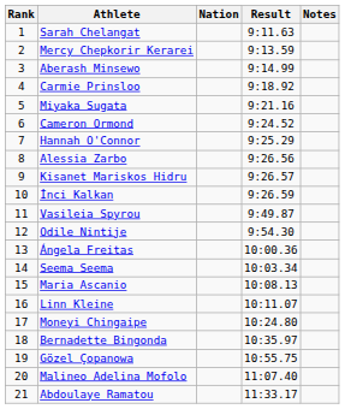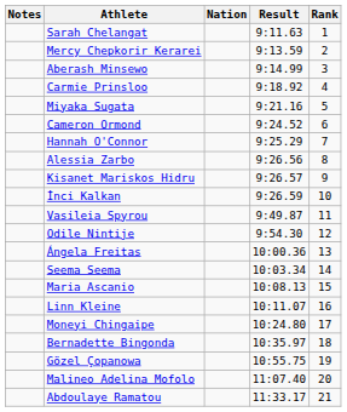 <table class="wikitable sortable" style="text-align:center">
 <tr>
-<th>Rank</th>
+<th>Notes</th>
 <th>Athlete</th>
 <th>Nation</th>
 <th>Result</th>
-<th>Notes</th>
+<th>Rank</th>
 </tr>
 <tr>
-<td>1</td>
+<td></td>
 <td align=left><a href='#'>Sarah Chelangat</a></td>
 <td align=left></td>
 <td>9:11.63</td>
-<td></td>
+<td>1</td>
 </tr>
 <tr>
-<td>2</td>
+<td></td>
 <td align=left><a href='#'>Mercy Chepkorir Kerarei</a></td>
 <td align=left></td>
 <td>9:13.59</td>
-<td></td>
+<td>2</td>
 </tr>
 <tr>
-<td>3</td>
+<td></td>
 <td align=left><a href='#'>Aberash Minsewo</a></td>
 <td align=left></td>
 <td>9:14.99</td>
-<td></td>
+<td>3</td>
 </tr>
 <tr>
-<td>4</td>
+<td></td>
 <td align=left><a href='#'>Carmie Prinsloo</a></td>
 <td align=left></td>
 <td>9:18.92</td>
-<td></td>
+<td>4</td>
 </tr>
 <tr>
-<td>5</td>
+<td></td>
 <td align=left><a href='#'>Miyaka Sugata</a></td>
 <td align=left></td>
 <td>9:21.16</td>
-<td></td>
+<td>5</td>
 </tr>
 <tr>
-<td>6</td>
+<td></td>
 <td align=left><a href='#'>Cameron Ormond</a></td>
 <td align=left></td>
 <td>9:24.52</td>
-<td></td>
+<td>6</td>
 </tr>
 <tr>
-<td>7</td>
+<td></td>
 <td align=left><a href='#'>Hannah O'Connor</a></td>
 <td align=left></td>
 <td>9:25.29</td>
-<td></td>
+<td>7</td>
 </tr>
 <tr>
-<td>8</td>
+<td></td>
 <td align=left><a href='#'>Alessia Zarbo</a></td>
 <td align=left></td>
 <td>9:26.56</td>
-<td></td>
+<td>8</td>
 </tr>
 <tr>
-<td>9</td>
+<td></td>
 <td align=left><a href='#'>Kisanet Mariskos Hidru</a></td>
 <td align=left></td>
 <td>9:26.57</td>
-<td></td>
+<td>9</td>
 </tr>
 <tr>
-<td>10</td>
+<td></td>
 <td align=left><a href='#'>İnci Kalkan</a></td>
 <td align=left></td>
 <td>9:26.59</td>
-<td></td>
+<td>10</td>
 </tr>
 <tr>
-<td>11</td>
+<td></td>
 <td align=left><a href='#'>Vasileia Spyrou</a></td>
 <td align=left></td>
 <td>9:49.87</td>
-<td></td>
+<td>11</td>
 </tr>
 <tr>
-<td>12</td>
+<td></td>
 <td align=left><a href='#'>Odile Nintije</a></td>
 <td align=left></td>
 <td>9:54.30</td>
-<td></td>
+<td>12</td>
 </tr>
 <tr>
-<td>13</td>
+<td></td>
 <td align=left><a href='#'>Ángela Freitas</a></td>
 <td align=left></td>
 <td>10:00.36</td>
-<td></td>
+<td>13</td>
 </tr>
 <tr>
-<td>14</td>
+<td></td>
 <td align=left><a href='#'>Seema Seema</a></td>
 <td align=left></td>
 <td>10:03.34</td>
-<td></td>
+<td>14</td>
 </tr>
 <tr>
-<td>15</td>
+<td></td>
 <td align=left><a href='#'>Maria Ascanio</a></td>
 <td align=left></td>
 <td>10:08.13</td>
-<td></td>
+<td>15</td>
 </tr>
 <tr>
-<td>16</td>
+<td></td>
 <td align=left><a href='#'>Linn Kleine</a></td>
 <td align=left></td>
 <td>10:11.07</td>
-<td></td>
+<td>16</td>
 </tr>
 <tr>
-<td>17</td>
+<td></td>
 <td align=left><a href='#'>Moneyi Chingaipe</a></td>
 <td align=left></td>
 <td>10:24.80</td>
-<td></td>
+<td>17</td>
 </tr>
 <tr>
-<td>18</td>
+<td></td>
 <td align=left><a href='#'>Bernadette Bingonda</a></td>
 <td align=left></td>
 <td>10:35.97</td>
-<td></td>
+<td>18</td>
 </tr>
 <tr>
-<td>19</td>
+<td></td>
 <td align=left><a href='#'>Gözel Çopanowa</a></td>
 <td align=left></td>
 <td>10:55.75</td>
-<td></td>
+<td>19</td>
 </tr>
 <tr>
-<td>20</td>
+<td></td>
 <td align=left><a href='#'>Malineo Adelina Mofolo</a></td>
 <td align=left></td>
 <td>11:07.40</td>
-<td></td>
+<td>20</td>
 </tr>
 <tr>
-<td>21</td>
+<td></td>
 <td align=left><a href='#'>Abdoulaye Ramatou</a></td>
 <td align=left></td>
 <td>11:33.17</td>
-<td></td>
+<td>21</td>
 </tr>
 </table>
